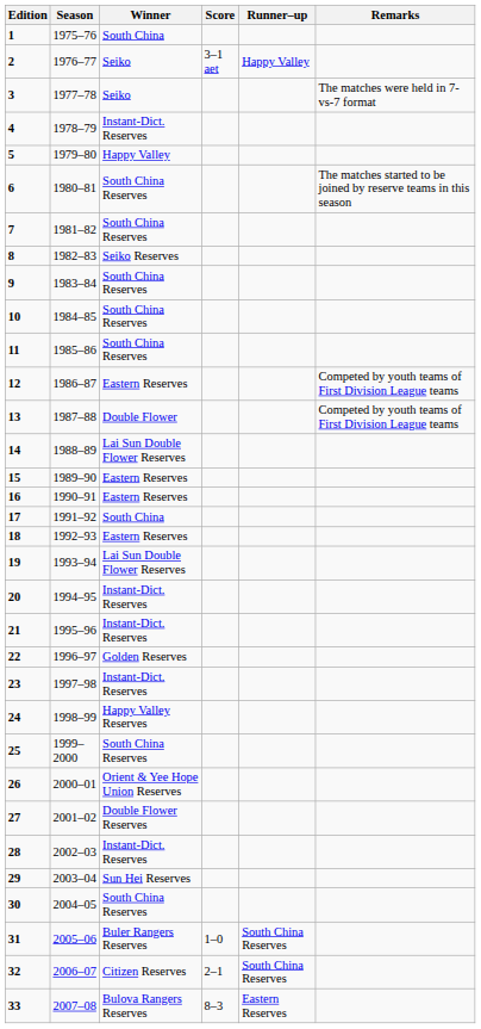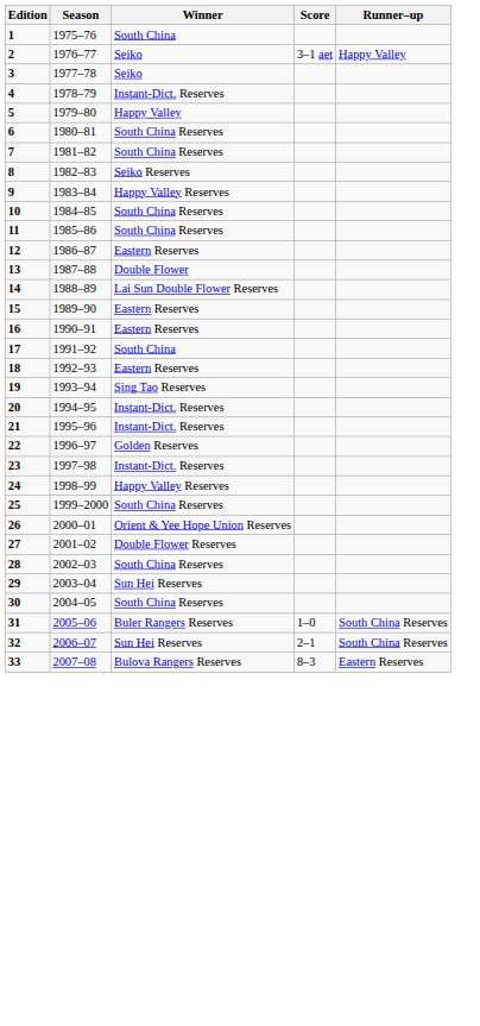 <table class="wikitable">
 <tr>
 <th>Edition</th>
 <th>Season</th>
 <th>Winner</th>
 <th>Score</th>
 <th>Runner–up</th>
-<th>Remarks</th>
 </tr>
 <tr>
 <td><strong>1</strong></td>
 <td>1975–76</td>
 <td><a href='#'>South China</a></td>
-<td></td>
 <td></td>
 <td></td>
 </tr>
 <tr>
 <td><strong>2</strong></td>
 <td>1976–77</td>
 <td><a href='#'>Seiko</a></td>
 <td>3–1 <a href='#'>aet</a></td>
 <td><a href='#'>Happy Valley</a></td>
-<td></td>
 </tr>
 <tr>
 <td><strong>3</strong></td>
 <td>1977–78</td>
 <td><a href='#'>Seiko</a></td>
 <td></td>
 <td></td>
-<td>The matches were held in 7-vs-7 format</td>
 </tr>
 <tr>
 <td><strong>4</strong></td>
 <td>1978–79</td>
 <td><a href='#'>Instant-Dict.</a> Reserves</td>
-<td></td>
 <td></td>
 <td></td>
 </tr>
 <tr>
 <td><strong>5</strong></td>
 <td>1979–80</td>
 <td><a href='#'>Happy Valley</a></td>
 <td></td>
 <td></td>
-<td></td>
 </tr>
 <tr>
 <td><strong>6</strong></td>
 <td>1980–81</td>
 <td><a href='#'>South China</a> Reserves</td>
 <td></td>
 <td></td>
-<td>The matches started to be joined by reserve teams in this season</td>
 </tr>
 <tr>
 <td><strong>7</strong></td>
 <td>1981–82</td>
 <td><a href='#'>South China</a> Reserves</td>
-<td></td>
 <td></td>
 <td></td>
 </tr>
 <tr>
 <td><strong>8</strong></td>
 <td>1982–83</td>
 <td><a href='#'>Seiko</a> Reserves</td>
 <td></td>
 <td></td>
-<td></td>
 </tr>
 <tr>
 <td><strong>9</strong></td>
 <td>1983–84</td>
-<td><a href='#'>South China</a> Reserves</td>
-<td></td>
+<td><a href='#'>Happy Valley</a> Reserves</td>
 <td></td>
 <td></td>
 </tr>
 <tr>
 <td><strong>10</strong></td>
 <td>1984–85</td>
 <td><a href='#'>South China</a> Reserves</td>
 <td></td>
 <td></td>
-<td></td>
 </tr>
 <tr>
 <td><strong>11</strong></td>
 <td>1985–86</td>
 <td><a href='#'>South China</a> Reserves</td>
-<td></td>
 <td></td>
 <td></td>
 </tr>
 <tr>
 <td><strong>12</strong></td>
 <td>1986–87</td>
 <td><a href='#'>Eastern</a> Reserves</td>
 <td></td>
 <td></td>
-<td>Competed by youth teams of <a href='#'>First Division League</a> teams</td>
 </tr>
 <tr>
 <td><strong>13</strong></td>
 <td>1987–88</td>
 <td><a href='#'>Double Flower</a></td>
 <td></td>
 <td></td>
-<td>Competed by youth teams of <a href='#'>First Division League</a> teams</td>
 </tr>
 <tr>
 <td><strong>14</strong></td>
 <td>1988–89</td>
 <td><a href='#'>Lai Sun Double Flower</a> Reserves</td>
-<td></td>
 <td></td>
 <td></td>
 </tr>
 <tr>
 <td><strong>15</strong></td>
 <td>1989–90</td>
 <td><a href='#'>Eastern</a> Reserves</td>
 <td></td>
 <td></td>
-<td></td>
 </tr>
 <tr>
 <td><strong>16</strong></td>
 <td>1990–91</td>
 <td><a href='#'>Eastern</a> Reserves</td>
-<td></td>
 <td></td>
 <td></td>
 </tr>
 <tr>
 <td><strong>17</strong></td>
 <td>1991–92</td>
 <td><a href='#'>South China</a></td>
 <td></td>
 <td></td>
-<td></td>
 </tr>
 <tr>
 <td><strong>18</strong></td>
 <td>1992–93</td>
 <td><a href='#'>Eastern</a> Reserves</td>
 <td></td>
 <td></td>
-<td></td>
 </tr>
 <tr>
 <td><strong>19</strong></td>
 <td>1993–94</td>
-<td><a href='#'>Lai Sun Double Flower</a> Reserves</td>
-<td></td>
+<td><a href='#'>Sing Tao</a> Reserves</td>
 <td></td>
 <td></td>
 </tr>
 <tr>
 <td><strong>20</strong></td>
 <td>1994–95</td>
 <td><a href='#'>Instant-Dict.</a> Reserves</td>
 <td></td>
 <td></td>
-<td></td>
 </tr>
 <tr>
 <td><strong>21</strong></td>
 <td>1995–96</td>
 <td><a href='#'>Instant-Dict.</a> Reserves</td>
-<td></td>
 <td></td>
 <td></td>
 </tr>
 <tr>
 <td><strong>22</strong></td>
 <td>1996–97</td>
 <td><a href='#'>Golden</a> Reserves</td>
 <td></td>
 <td></td>
-<td></td>
 </tr>
 <tr>
 <td><strong>23</strong></td>
 <td>1997–98</td>
 <td><a href='#'>Instant-Dict.</a> Reserves</td>
-<td></td>
 <td></td>
 <td></td>
 </tr>
 <tr>
 <td><strong>24</strong></td>
 <td>1998–99</td>
 <td><a href='#'>Happy Valley</a> Reserves</td>
 <td></td>
 <td></td>
-<td></td>
 </tr>
 <tr>
 <td><strong>25</strong></td>
 <td>1999–2000</td>
 <td><a href='#'>South China</a> Reserves</td>
-<td></td>
 <td></td>
 <td></td>
 </tr>
 <tr>
 <td><strong>26</strong></td>
 <td>2000–01</td>
 <td><a href='#'>Orient & Yee Hope Union</a> Reserves</td>
 <td></td>
 <td></td>
-<td></td>
 </tr>
 <tr>
 <td><strong>27</strong></td>
 <td>2001–02</td>
 <td><a href='#'>Double Flower</a> Reserves</td>
 <td></td>
 <td></td>
-<td></td>
 </tr>
 <tr>
 <td><strong>28</strong></td>
 <td>2002–03</td>
-<td><a href='#'>Instant-Dict.</a> Reserves</td>
-<td></td>
+<td><a href='#'>South China</a> Reserves</td>
 <td></td>
 <td></td>
 </tr>
 <tr>
 <td><strong>29</strong></td>
 <td>2003–04</td>
 <td><a href='#'>Sun Hei</a> Reserves</td>
 <td></td>
 <td></td>
-<td></td>
 </tr>
 <tr>
 <td><strong>30</strong></td>
 <td>2004–05</td>
 <td><a href='#'>South China</a> Reserves</td>
-<td></td>
 <td></td>
 <td></td>
 </tr>
 <tr>
 <td><strong>31</strong></td>
 <td><a href='#'>2005–06</a></td>
 <td><a href='#'>Buler Rangers</a> Reserves</td>
 <td>1–0</td>
 <td><a href='#'>South China</a> Reserves</td>
-<td></td>
 </tr>
 <tr>
 <td><strong>32</strong></td>
 <td><a href='#'>2006–07</a></td>
-<td><a href='#'>Citizen</a> Reserves</td>
+<td><a href='#'>Sun Hei</a> Reserves</td>
 <td>2–1</td>
 <td><a href='#'>South China</a> Reserves</td>
-<td></td>
 </tr>
 <tr>
 <td><strong>33</strong></td>
 <td><a href='#'>2007–08</a></td>
 <td><a href='#'>Bulova Rangers</a> Reserves</td>
 <td>8–3</td>
 <td><a href='#'>Eastern</a> Reserves</td>
-<td></td>
 </tr>
 </table>
